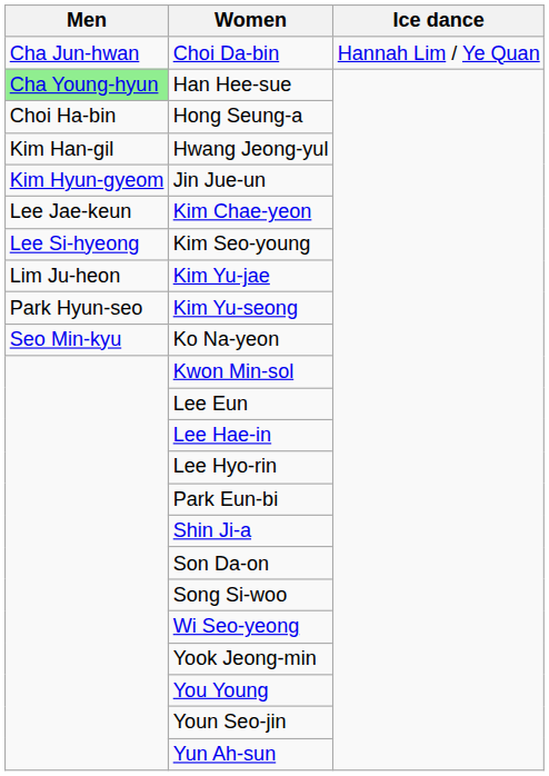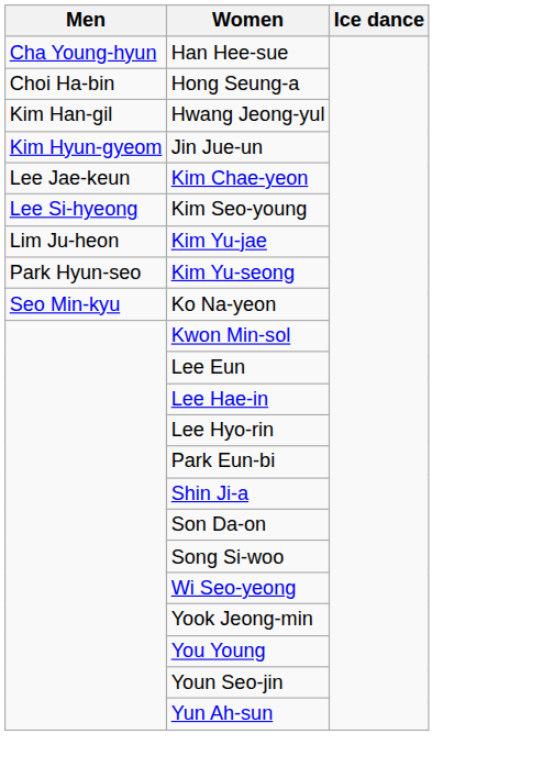 <table class="wikitable">
 <tr>
 <th>Men</th>
 <th>Women</th>
 <th>Ice dance</th>
 </tr>
 <tr>
-<td><a href='#'>Cha Jun-hwan</a></td>
-<td><a href='#'>Choi Da-bin</a></td>
-<td><a href='#'>Hannah Lim</a> / <a href='#'>Ye Quan</a></td>
-</tr>
-<tr>
-<td style="background: lightgreen;"><a href='#'>Cha Young-hyun</a></td>
+<td><a href='#'>Cha Young-hyun</a></td>
 <td>Han Hee-sue</td>
 <td rowspan=24></td>
 </tr>
 <tr>
 <td>Choi Ha-bin</td>
 <td>Hong Seung-a</td>
 </tr>
 <tr>
 <td>Kim Han-gil</td>
 <td>Hwang Jeong-yul</td>
 </tr>
 <tr>
 <td><a href='#'>Kim Hyun-gyeom</a></td>
 <td>Jin Jue-un</td>
 </tr>
 <tr>
 <td>Lee Jae-keun</td>
 <td><a href='#'>Kim Chae-yeon</a></td>
 </tr>
 <tr>
 <td><a href='#'>Lee Si-hyeong</a></td>
 <td>Kim Seo-young</td>
 </tr>
 <tr>
 <td>Lim Ju-heon</td>
 <td><a href='#'>Kim Yu-jae</a></td>
 </tr>
 <tr>
 <td>Park Hyun-seo</td>
 <td><a href='#'>Kim Yu-seong</a></td>
 </tr>
 <tr>
 <td><a href='#'>Seo Min-kyu</a></td>
 <td>Ko Na-yeon</td>
 </tr>
 <tr>
 <td rowspan=13></td>
 <td><a href='#'>Kwon Min-sol</a></td>
 </tr>
 <tr>
 <td>Lee Eun</td>
 </tr>
 <tr>
 <td><a href='#'>Lee Hae-in</a></td>
 </tr>
 <tr>
 <td>Lee Hyo-rin</td>
 </tr>
 <tr>
 <td>Park Eun-bi</td>
 </tr>
 <tr>
 <td><a href='#'>Shin Ji-a</a></td>
 </tr>
 <tr>
 <td>Son Da-on</td>
 </tr>
 <tr>
 <td>Song Si-woo</td>
 </tr>
 <tr>
 <td><a href='#'>Wi Seo-yeong</a></td>
 </tr>
 <tr>
 <td>Yook Jeong-min</td>
 </tr>
 <tr>
 <td><a href='#'>You Young</a></td>
 </tr>
 <tr>
 <td>Youn Seo-jin</td>
 </tr>
 <tr>
 <td><a href='#'>Yun Ah-sun</a></td>
 </tr>
 </table>
